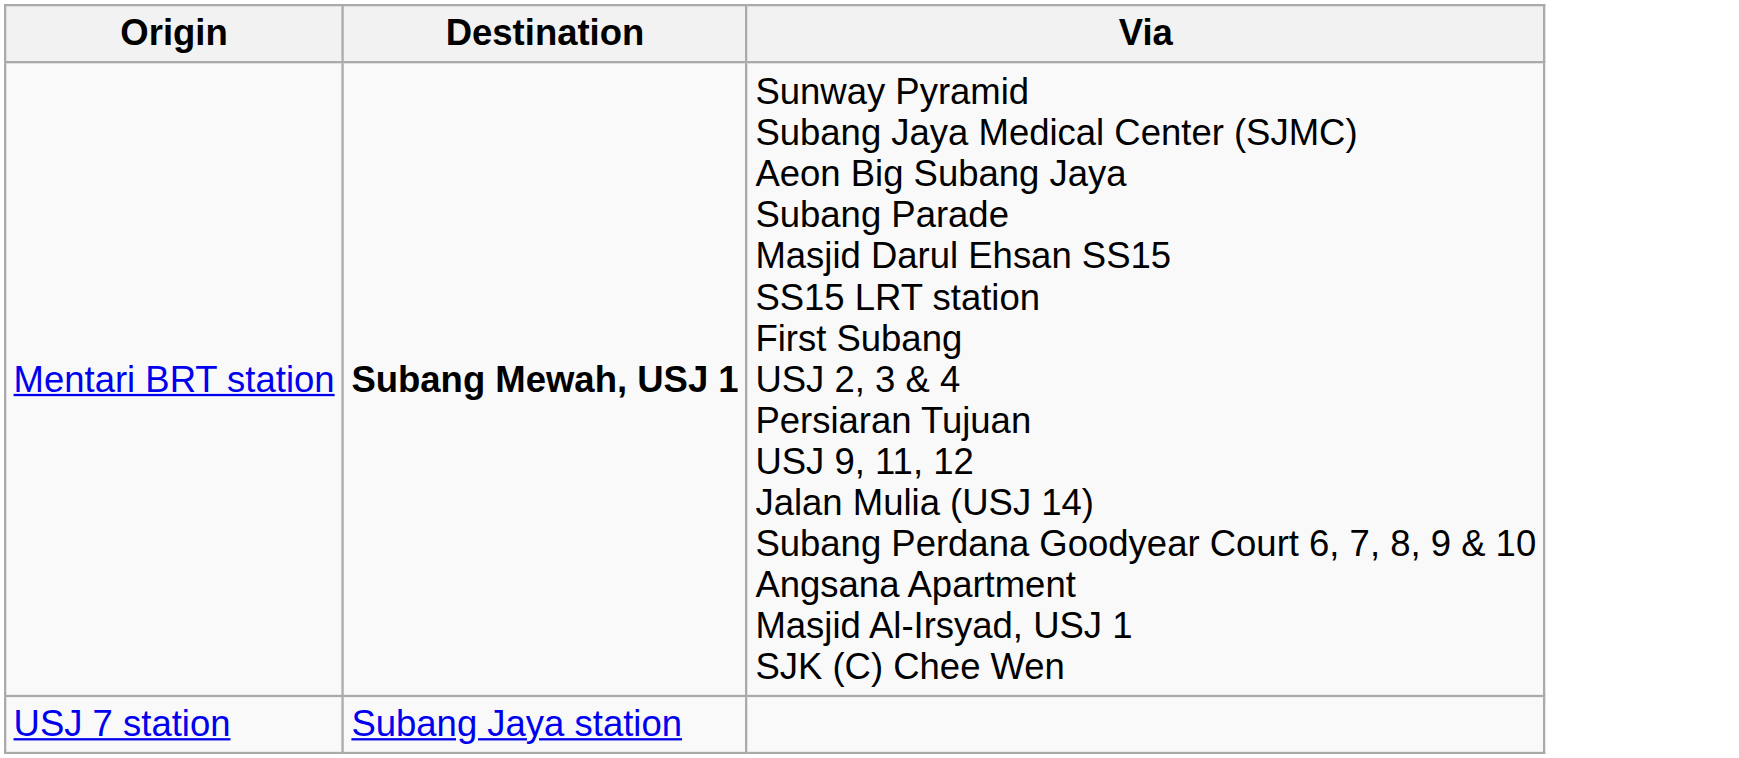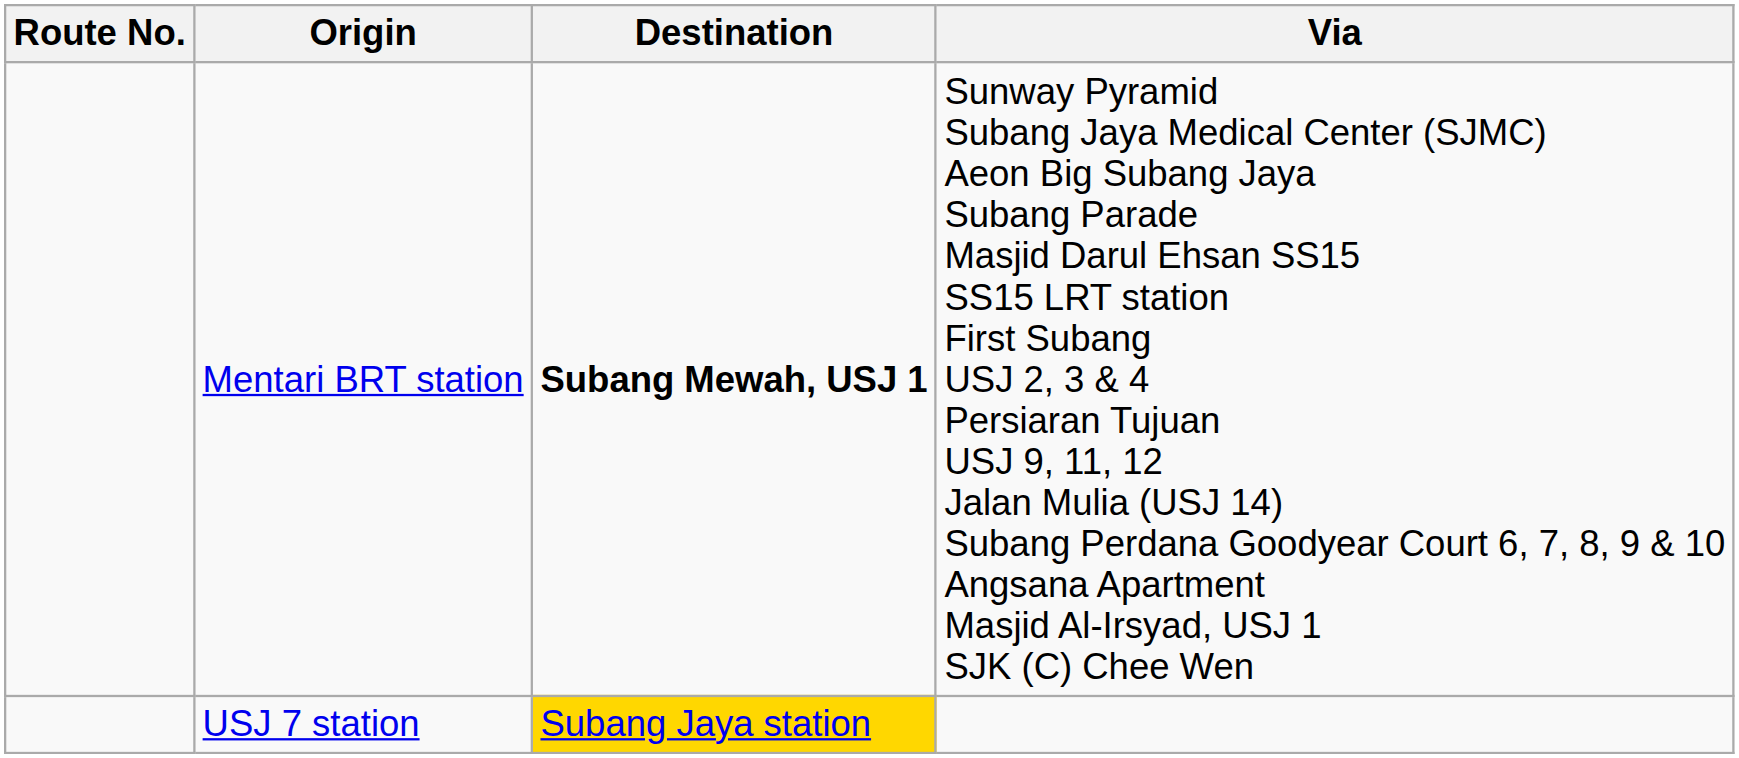 <table class="wikitable">
 <tr>
+<th>Route No.</th>
 <th>Origin</th>
 <th>Destination</th>
 <th>Via</th>
 </tr>
 <tr>
+<td></td>
 <td> <a href='#'>Mentari BRT station</a></td>
 <td><strong>Subang Mewah, USJ 1</strong></td>
 <td>Sunway Pyramid <br> Subang Jaya Medical Center (SJMC) <br> Aeon Big Subang Jaya <br> Subang Parade <br> Masjid Darul Ehsan SS15 <br>  SS15 LRT station <br> First Subang <br> USJ 2, 3 & 4 <br> Persiaran Tujuan <br> USJ 9, 11, 12 <br> Jalan Mulia (USJ 14)<br> Subang Perdana Goodyear Court 6, 7, 8, 9 & 10<br>Angsana Apartment<br>Masjid Al-Irsyad, USJ 1<br>SJK (C) Chee Wen</td>
 </tr>
 <tr>
+<td></td>
 <td> <a href='#'>USJ 7 station</a></td>
-<td> <a href='#'>Subang Jaya station</a></td>
+<td style="background: gold;"> <a href='#'>Subang Jaya station</a></td>
 <td></td>
 </tr>
 </table>
